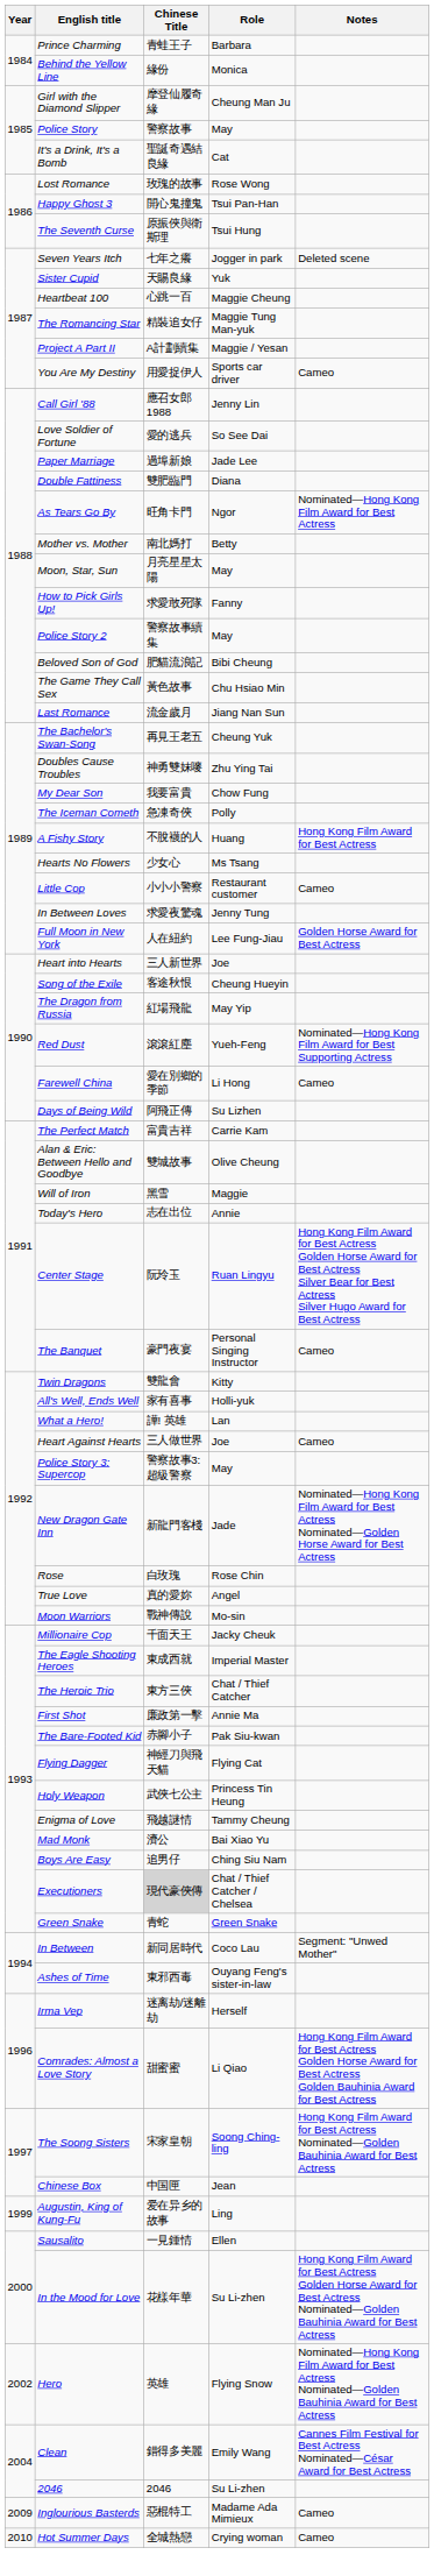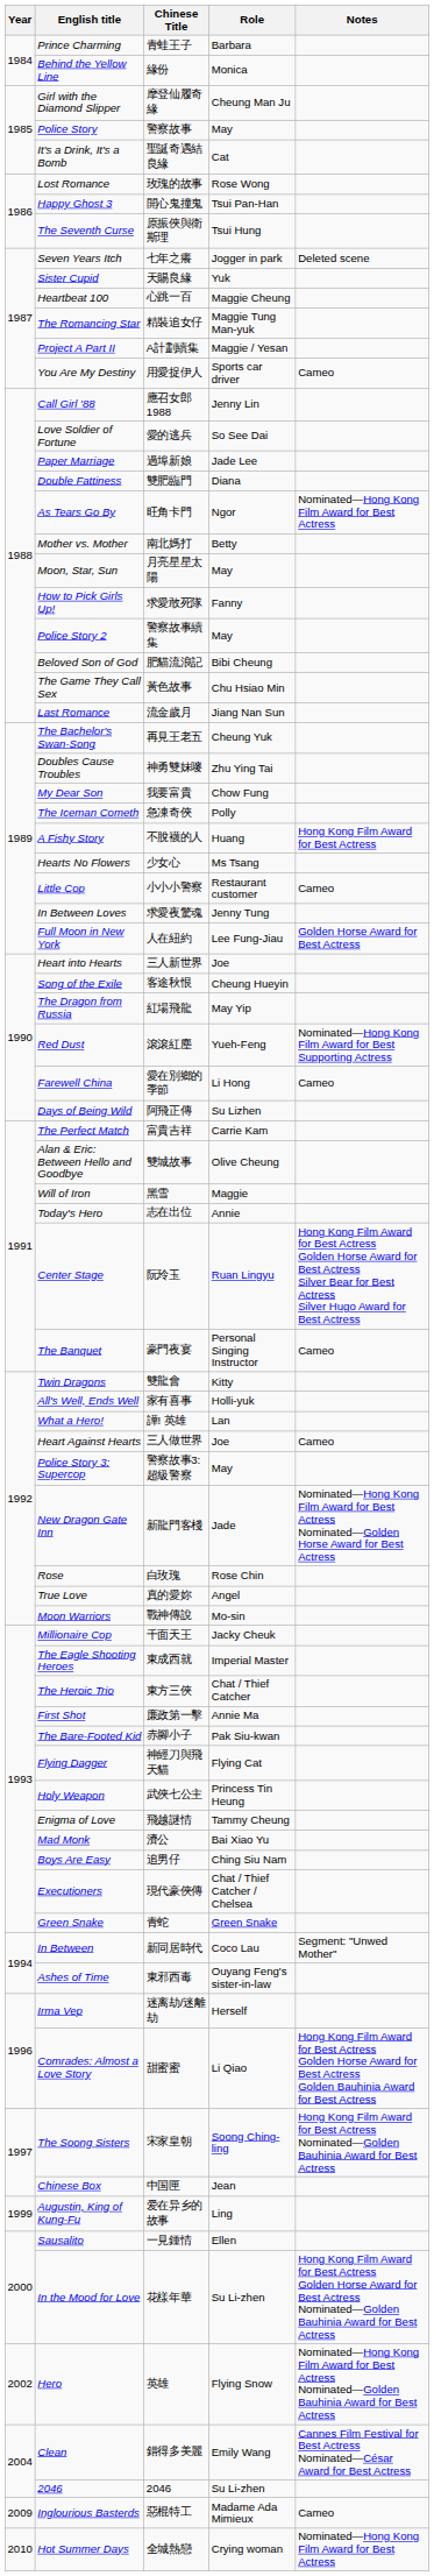 <table class="wikitable sortable">
 <tr>
 <th>Year</th>
 <th>English title</th>
 <th>Chinese Title</th>
 <th>Role</th>
 <th class="unsortable">Notes</th>
 </tr>
 <tr>
 <td rowspan=2>1984</td>
 <td><em>Prince Charming</em></td>
 <td>青蛙王子</td>
 <td>Barbara</td>
 <td></td>
 </tr>
 <tr>
 <td><em><a href='#'>Behind the Yellow Line</a></em></td>
 <td>緣份</td>
 <td>Monica</td>
 <td></td>
 </tr>
 <tr>
 <td rowspan=3>1985</td>
 <td><em>Girl with the Diamond Slipper</em></td>
 <td>摩登仙履奇緣</td>
 <td>Cheung Man Ju</td>
 <td></td>
 </tr>
 <tr>
 <td><em><a href='#'>Police Story</a></em></td>
 <td>警察故事</td>
 <td>May</td>
 <td></td>
 </tr>
 <tr>
 <td><em>It's a Drink, It's a Bomb</em></td>
 <td>聖誕奇遇結良緣</td>
 <td>Cat</td>
 <td></td>
 </tr>
 <tr>
 <td rowspan=3>1986</td>
 <td><em>Lost Romance</em></td>
 <td>玫瑰的故事</td>
 <td>Rose Wong</td>
 <td></td>
 </tr>
 <tr>
 <td><em><a href='#'>Happy Ghost 3</a></em></td>
 <td>開心鬼撞鬼</td>
 <td>Tsui Pan-Han</td>
 <td></td>
 </tr>
 <tr>
 <td><em><a href='#'>The Seventh Curse</a></em></td>
 <td>原振俠與衛斯理</td>
 <td>Tsui Hung</td>
 <td></td>
 </tr>
 <tr>
 <td rowspan=6>1987</td>
 <td><em>Seven Years Itch</em></td>
 <td>七年之癢</td>
 <td>Jogger in park</td>
 <td>Deleted scene</td>
 </tr>
 <tr>
 <td><em><a href='#'>Sister Cupid</a></em></td>
 <td>天賜良緣</td>
 <td>Yuk</td>
 <td></td>
 </tr>
 <tr>
 <td><em>Heartbeat 100</em></td>
 <td>心跳一百</td>
 <td>Maggie Cheung</td>
 <td></td>
 </tr>
 <tr>
 <td><em><a href='#'>The Romancing Star</a></em></td>
 <td>精裝追女仔</td>
 <td>Maggie Tung Man-yuk</td>
 <td></td>
 </tr>
 <tr>
 <td><em><a href='#'>Project A Part II</a></em></td>
 <td>A計劃續集</td>
 <td>Maggie / Yesan</td>
 <td></td>
 </tr>
 <tr>
 <td><em>You Are My Destiny</em></td>
 <td>用愛捉伊人</td>
 <td>Sports car driver</td>
 <td>Cameo</td>
 </tr>
 <tr>
 <td rowspan=12>1988</td>
 <td><em><a href='#'>Call Girl '88</a></em></td>
 <td>應召女郎1988</td>
 <td>Jenny Lin</td>
 <td></td>
 </tr>
 <tr>
 <td><em>Love Soldier of Fortune</em></td>
 <td>愛的逃兵</td>
 <td>So See Dai</td>
 <td></td>
 </tr>
 <tr>
 <td><em><a href='#'>Paper Marriage</a></em></td>
 <td>過埠新娘</td>
 <td>Jade Lee</td>
 <td></td>
 </tr>
 <tr>
 <td><em><a href='#'>Double Fattiness</a></em></td>
 <td>雙肥臨門</td>
 <td>Diana</td>
 <td></td>
 </tr>
 <tr>
 <td><em><a href='#'>As Tears Go By</a></em></td>
 <td>旺角卡門</td>
 <td>Ngor</td>
 <td>Nominated—<a href='#'>Hong Kong Film Award for Best Actress</a></td>
 </tr>
 <tr>
 <td><em>Mother vs. Mother</em></td>
 <td>南北媽打</td>
 <td>Betty</td>
 <td></td>
 </tr>
 <tr>
 <td><em>Moon, Star, Sun</em></td>
 <td>月亮星星太陽</td>
 <td>May</td>
 <td></td>
 </tr>
 <tr>
 <td><em><a href='#'>How to Pick Girls Up!</a></em></td>
 <td>求愛敢死隊</td>
 <td>Fanny</td>
 <td></td>
 </tr>
 <tr>
 <td><em><a href='#'>Police Story 2</a></em></td>
 <td>警察故事續集</td>
 <td>May</td>
 <td></td>
 </tr>
 <tr>
 <td><em>Beloved Son of God</em></td>
 <td>肥貓流浪記</td>
 <td>Bibi Cheung</td>
 <td></td>
 </tr>
 <tr>
 <td><em>The Game They Call Sex</em></td>
 <td>黃色故事</td>
 <td>Chu Hsiao Min</td>
 <td></td>
 </tr>
 <tr>
 <td><em><a href='#'>Last Romance</a></em></td>
 <td>流金歲月</td>
 <td>Jiang Nan Sun</td>
 <td></td>
 </tr>
 <tr>
 <td rowspan=9>1989</td>
 <td><em><a href='#'>The Bachelor's Swan-Song</a></em></td>
 <td>再見王老五</td>
 <td>Cheung Yuk</td>
 <td></td>
 </tr>
 <tr>
 <td><em>Doubles Cause Troubles</em></td>
 <td>神勇雙妹嘜</td>
 <td>Zhu Ying Tai</td>
 <td></td>
 </tr>
 <tr>
 <td><em><a href='#'>My Dear Son</a></em></td>
 <td>我要富貴</td>
 <td>Chow Fung</td>
 <td></td>
 </tr>
 <tr>
 <td><em><a href='#'>The Iceman Cometh</a></em></td>
 <td>急凍奇俠</td>
 <td>Polly</td>
 <td></td>
 </tr>
 <tr>
 <td><em><a href='#'>A Fishy Story</a></em></td>
 <td>不脫襪的人</td>
 <td>Huang</td>
 <td><a href='#'>Hong Kong Film Award for Best Actress</a></td>
 </tr>
 <tr>
 <td><em>Hearts No Flowers</em></td>
 <td>少女心</td>
 <td>Ms Tsang</td>
 <td></td>
 </tr>
 <tr>
 <td><em><a href='#'>Little Cop</a></em></td>
 <td>小小小警察</td>
 <td>Restaurant customer</td>
 <td>Cameo</td>
 </tr>
 <tr>
 <td><em>In Between Loves</em></td>
 <td>求愛夜驚魂</td>
 <td>Jenny Tung</td>
 <td></td>
 </tr>
 <tr>
 <td><em><a href='#'>Full Moon in New York</a></em></td>
 <td>人在紐約</td>
 <td>Lee Fung-Jiau</td>
 <td><a href='#'>Golden Horse Award for Best Actress</a></td>
 </tr>
 <tr>
 <td rowspan=6>1990</td>
 <td><em>Heart into Hearts</em></td>
 <td>三人新世界</td>
 <td>Joe</td>
 <td></td>
 </tr>
 <tr>
 <td><em><a href='#'>Song of the Exile</a></em></td>
 <td>客途秋恨</td>
 <td>Cheung Hueyin</td>
 <td></td>
 </tr>
 <tr>
 <td><em><a href='#'>The Dragon from Russia</a></em></td>
 <td>紅場飛龍</td>
 <td>May Yip</td>
 <td></td>
 </tr>
 <tr>
 <td><em><a href='#'>Red Dust</a></em></td>
 <td>滾滾紅塵</td>
 <td>Yueh-Feng</td>
 <td>Nominated—<a href='#'>Hong Kong Film Award for Best Supporting Actress</a></td>
 </tr>
 <tr>
 <td><em><a href='#'>Farewell China</a></em></td>
 <td>愛在別鄉的季節</td>
 <td>Li Hong</td>
 <td>Cameo</td>
 </tr>
 <tr>
 <td><em><a href='#'>Days of Being Wild</a></em></td>
 <td>阿飛正傳</td>
 <td>Su Lizhen</td>
 <td></td>
 </tr>
 <tr>
 <td rowspan=6>1991</td>
 <td><em><a href='#'>The Perfect Match</a></em></td>
 <td>富貴吉祥</td>
 <td>Carrie Kam</td>
 <td></td>
 </tr>
 <tr>
 <td><em>Alan & Eric: Between Hello and Goodbye</em></td>
 <td>雙城故事</td>
 <td>Olive Cheung</td>
 <td></td>
 </tr>
 <tr>
 <td><em>Will of Iron</em></td>
 <td>黑雪</td>
 <td>Maggie</td>
 <td></td>
 </tr>
 <tr>
 <td><em>Today's Hero</em></td>
 <td>志在出位</td>
 <td>Annie</td>
 <td></td>
 </tr>
 <tr>
 <td><em><a href='#'>Center Stage</a></em></td>
 <td>阮玲玉</td>
 <td><a href='#'>Ruan Lingyu</a></td>
 <td><a href='#'>Hong Kong Film Award for Best Actress</a><br><a href='#'>Golden Horse Award for Best Actress</a><br><a href='#'>Silver Bear for Best Actress</a><br><a href='#'>Silver Hugo Award for Best Actress</a></td>
 </tr>
 <tr>
 <td><em><a href='#'>The Banquet</a></em></td>
 <td>豪門夜宴</td>
 <td>Personal Singing Instructor</td>
 <td>Cameo</td>
 </tr>
 <tr>
 <td rowspan=9>1992</td>
 <td><em><a href='#'>Twin Dragons</a></em></td>
 <td>雙龍會</td>
 <td>Kitty</td>
 <td></td>
 </tr>
 <tr>
 <td><em><a href='#'>All's Well, Ends Well</a></em></td>
 <td>家有喜事</td>
 <td>Holli-yuk</td>
 <td></td>
 </tr>
 <tr>
 <td><em><a href='#'>What a Hero!</a></em></td>
 <td>譁! 英雄</td>
 <td>Lan</td>
 <td></td>
 </tr>
 <tr>
 <td><em>Heart Against Hearts</em></td>
 <td>三人做世界</td>
 <td>Joe</td>
 <td>Cameo</td>
 </tr>
 <tr>
 <td><em><a href='#'>Police Story 3: Supercop</a></em></td>
 <td>警察故事3: 超級警察</td>
 <td>May</td>
 <td></td>
 </tr>
 <tr>
 <td><em><a href='#'>New Dragon Gate Inn</a></em></td>
 <td>新龍門客棧</td>
 <td>Jade</td>
 <td>Nominated—<a href='#'>Hong Kong Film Award for Best Actress</a><br>Nominated—<a href='#'>Golden Horse Award for Best Actress</a></td>
 </tr>
 <tr>
 <td><em>Rose</em></td>
 <td>白玫瑰</td>
 <td>Rose Chin</td>
 <td></td>
 </tr>
 <tr>
 <td><em>True Love</em></td>
 <td>真的愛妳</td>
 <td>Angel</td>
 <td></td>
 </tr>
 <tr>
 <td><em><a href='#'>Moon Warriors</a></em></td>
 <td>戰神傳說</td>
 <td>Mo-sin</td>
 <td></td>
 </tr>
 <tr>
 <td rowspan=12>1993</td>
 <td><em><a href='#'>Millionaire Cop</a></em></td>
 <td>千面天王</td>
 <td>Jacky Cheuk</td>
 <td></td>
 </tr>
 <tr>
 <td><em><a href='#'>The Eagle Shooting Heroes</a></em></td>
 <td>東成西就</td>
 <td>Imperial Master</td>
 <td></td>
 </tr>
 <tr>
 <td><em><a href='#'>The Heroic Trio</a></em></td>
 <td>東方三俠</td>
 <td>Chat / Thief Catcher</td>
 <td></td>
 </tr>
 <tr>
 <td><em><a href='#'>First Shot</a></em></td>
 <td>廉政第一擊</td>
 <td>Annie Ma</td>
 <td></td>
 </tr>
 <tr>
 <td><em><a href='#'>The Bare-Footed Kid</a></em></td>
 <td>赤腳小子</td>
 <td>Pak Siu-kwan</td>
 <td></td>
 </tr>
 <tr>
 <td><em><a href='#'>Flying Dagger</a></em></td>
 <td>神經刀與飛天貓</td>
 <td>Flying Cat</td>
 <td></td>
 </tr>
 <tr>
 <td><em><a href='#'>Holy Weapon</a></em></td>
 <td>武俠七公主</td>
 <td>Princess Tin Heung</td>
 <td></td>
 </tr>
 <tr>
 <td><em>Enigma of Love</em></td>
 <td>飛越謎情</td>
 <td>Tammy Cheung</td>
 <td></td>
 </tr>
 <tr>
 <td><em><a href='#'>Mad Monk</a></em></td>
 <td>濟公</td>
 <td>Bai Xiao Yu</td>
 <td></td>
 </tr>
 <tr>
 <td><em><a href='#'>Boys Are Easy</a></em></td>
 <td>追男仔</td>
 <td>Ching Siu Nam</td>
 <td></td>
 </tr>
 <tr>
 <td><em><a href='#'>Executioners</a></em></td>
-<td style="background: lightgrey;">現代豪俠傳</td>
+<td>現代豪俠傳</td>
 <td>Chat / Thief Catcher / Chelsea</td>
 <td></td>
 </tr>
 <tr>
 <td><em><a href='#'>Green Snake</a></em></td>
 <td>青蛇</td>
 <td><a href='#'>Green Snake</a></td>
 <td></td>
 </tr>
 <tr>
 <td rowspan=2>1994</td>
 <td><em><a href='#'>In Between</a></em></td>
 <td>新同居時代</td>
 <td>Coco Lau</td>
 <td>Segment: "Unwed Mother"</td>
 </tr>
 <tr>
 <td><em><a href='#'>Ashes of Time</a></em></td>
 <td>東邪西毒</td>
 <td>Ouyang Feng's sister-in-law</td>
 <td></td>
 </tr>
 <tr>
 <td rowspan=2>1996</td>
 <td><em><a href='#'>Irma Vep</a></em></td>
 <td>迷离劫/迷離劫</td>
 <td>Herself</td>
 <td></td>
 </tr>
 <tr>
 <td><em><a href='#'>Comrades: Almost a Love Story</a></em></td>
 <td>甜蜜蜜</td>
 <td>Li Qiao</td>
 <td><a href='#'>Hong Kong Film Award for Best Actress</a><br><a href='#'>Golden Horse Award for Best Actress</a><br><a href='#'>Golden Bauhinia Award for Best Actress</a></td>
 </tr>
 <tr>
 <td rowspan=2>1997</td>
 <td><em><a href='#'>The Soong Sisters</a></em></td>
 <td>宋家皇朝</td>
 <td><a href='#'>Soong Ching-ling</a></td>
 <td><a href='#'>Hong Kong Film Award for Best Actress</a><br>Nominated—<a href='#'>Golden Bauhinia Award for Best Actress</a></td>
 </tr>
 <tr>
 <td><em><a href='#'>Chinese Box</a></em></td>
 <td>中国匣</td>
 <td>Jean</td>
 <td></td>
 </tr>
 <tr>
 <td>1999</td>
 <td><em><a href='#'>Augustin, King of Kung-Fu</a></em></td>
 <td>爱在异乡的故事</td>
 <td>Ling</td>
 <td></td>
 </tr>
 <tr>
 <td rowspan=2>2000</td>
 <td><em><a href='#'>Sausalito</a></em></td>
 <td>一見鍾情</td>
 <td>Ellen</td>
 <td></td>
 </tr>
 <tr>
 <td><em><a href='#'>In the Mood for Love</a></em></td>
 <td>花樣年華</td>
 <td>Su Li-zhen</td>
 <td><a href='#'>Hong Kong Film Award for Best Actress</a><br><a href='#'>Golden Horse Award for Best Actress</a><br>Nominated—<a href='#'>Golden Bauhinia Award for Best Actress</a></td>
 </tr>
 <tr>
 <td>2002</td>
 <td><em><a href='#'>Hero</a></em></td>
 <td>英雄</td>
 <td>Flying Snow</td>
 <td>Nominated—<a href='#'>Hong Kong Film Award for Best Actress</a><br>Nominated—<a href='#'>Golden Bauhinia Award for Best Actress</a></td>
 </tr>
 <tr>
 <td rowspan=2>2004</td>
 <td><em><a href='#'>Clean</a></em></td>
 <td>錯得多美麗</td>
 <td>Emily Wang</td>
 <td><a href='#'>Cannes Film Festival for Best Actress</a><br>Nominated—<a href='#'>César Award for Best Actress</a></td>
 </tr>
 <tr>
 <td><em><a href='#'>2046</a></em></td>
 <td>2046</td>
 <td>Su Li-zhen</td>
 <td></td>
 </tr>
 <tr>
 <td>2009</td>
 <td><em><a href='#'>Inglourious Basterds</a></em></td>
 <td>惡棍特工</td>
 <td>Madame Ada Mimieux</td>
 <td>Cameo</td>
 </tr>
 <tr>
 <td>2010</td>
 <td><em><a href='#'>Hot Summer Days</a></em></td>
 <td>全城熱戀</td>
 <td>Crying woman</td>
-<td>Cameo</td>
+<td>Nominated—<a href='#'>Hong Kong Film Award for Best Actress</a></td>
 </tr>
 </table>
